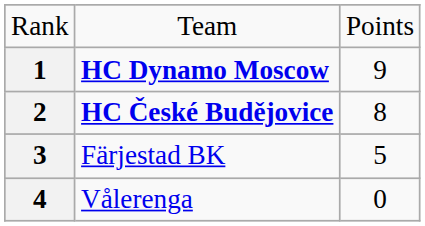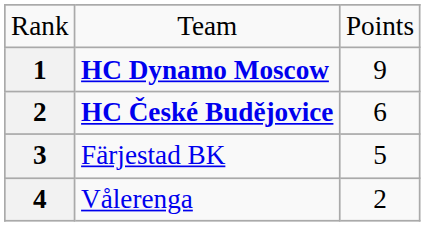 <table class="wikitable" style="text-align: center;">
 <tr>
 <td>Rank</td>
 <td>Team</td>
 <td>Points</td>
 </tr>
 <tr>
 <th>1</th>
 <td style="text-align: left;"> <strong><a href='#'>HC Dynamo Moscow</a></strong></td>
 <td>9</td>
 </tr>
 <tr>
 <th>2</th>
 <td style="text-align: left;"> <strong><a href='#'>HC České Budějovice</a></strong></td>
-<td>8</td>
+<td>6</td>
 </tr>
 <tr>
 <th>3</th>
 <td style="text-align: left;"> <a href='#'>Färjestad BK</a></td>
 <td>5</td>
 </tr>
 <tr>
 <th>4</th>
 <td style="text-align: left;"> <a href='#'>Vålerenga</a></td>
-<td>0</td>
+<td>2</td>
 </tr>
 </table>
